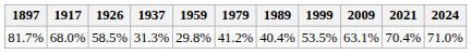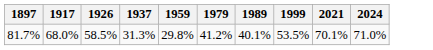 <table class="wikitable" style="text-align:right;">
 <tr>
 <th>1897</th>
 <th>1917</th>
 <th>1926</th>
 <th>1937</th>
 <th>1959</th>
 <th>1979</th>
 <th>1989</th>
 <th>1999</th>
-<th>2009</th>
 <th>2021</th>
 <th>2024</th>
 </tr>
 <tr>
 <td>81.7%</td>
 <td>68.0%</td>
 <td>58.5%</td>
 <td>31.3%</td>
 <td>29.8%</td>
 <td>41.2%</td>
-<td>40.4%</td>
+<td>40.1%</td>
 <td>53.5%</td>
-<td>63.1%</td>
-<td>70.4%</td>
+<td>70.1%</td>
 <td>71.0%</td>
 </tr>
 </table>
